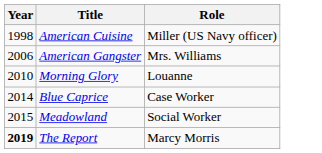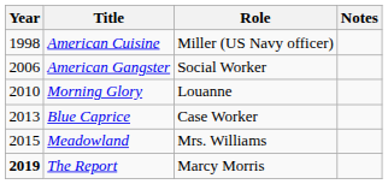 <table class="wikitable sortable">
 <tr>
 <th>Year</th>
 <th>Title</th>
 <th>Role</th>
+<th>Notes</th>
 </tr>
 <tr>
 <td>1998</td>
 <td><em><a href='#'>American Cuisine</a></em></td>
 <td>Miller (US Navy officer)</td>
+<td></td>
 </tr>
 <tr>
 <td>2006</td>
 <td><em><a href='#'>American Gangster</a></em></td>
-<td>Mrs. Williams</td>
+<td>Social Worker</td>
+<td></td>
 </tr>
 <tr>
 <td>2010</td>
 <td><em><a href='#'>Morning Glory</a></em></td>
 <td>Louanne</td>
+<td></td>
 </tr>
 <tr>
-<td>2014</td>
+<td>2013</td>
 <td><em><a href='#'>Blue Caprice</a></em></td>
 <td>Case Worker</td>
+<td></td>
 </tr>
 <tr>
 <td>2015</td>
 <td><em><a href='#'>Meadowland</a></em></td>
-<td>Social Worker</td>
+<td>Mrs. Williams</td>
+<td></td>
 </tr>
 <tr>
 <td><strong>2019</strong></td>
 <td><em><a href='#'>The Report</a></em></td>
 <td>Marcy Morris</td>
+<td></td>
 </tr>
 </table>
